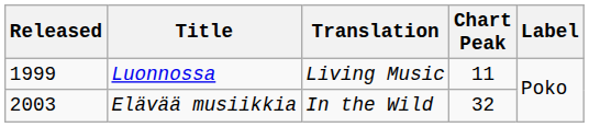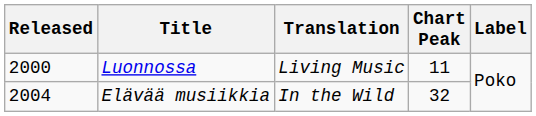 <table class="wikitable">
 <tr>
 <th>Released</th>
 <th>Title</th>
 <th>Translation</th>
 <th>Chart <br>Peak</th>
 <th>Label</th>
 </tr>
 <tr>
-<td>1999</td>
+<td>2000</td>
 <td><em><a href='#'>Luonnossa</a></em></td>
 <td><em>Living Music</em></td>
 <td align="center">11</td>
 <td rowspan="2">Poko</td>
 </tr>
 <tr>
-<td>2003</td>
+<td>2004</td>
 <td><em>Elävää musiikkia</em></td>
 <td><em>In the Wild</em></td>
 <td align="center">32</td>
 </tr>
 </table>
